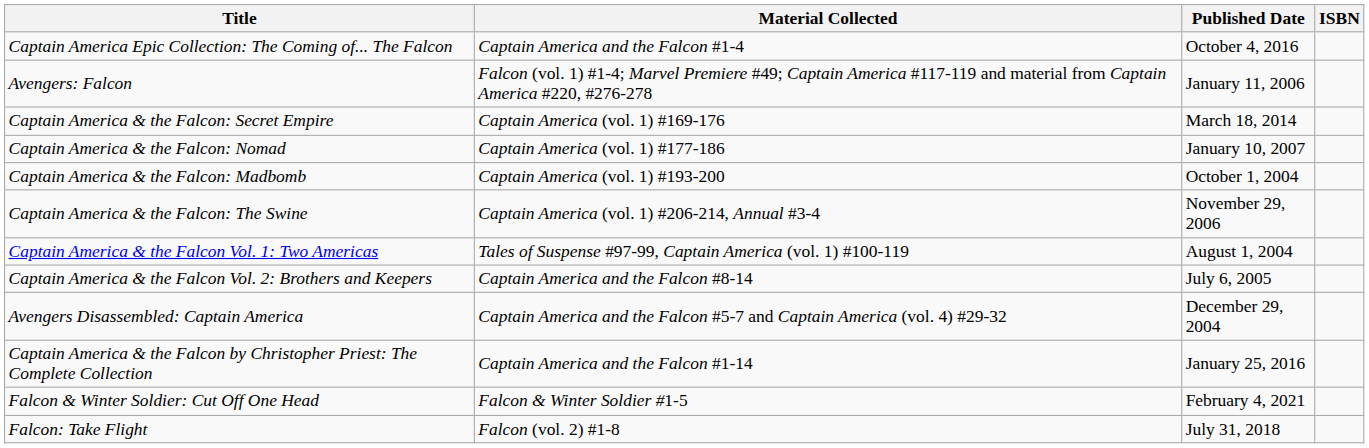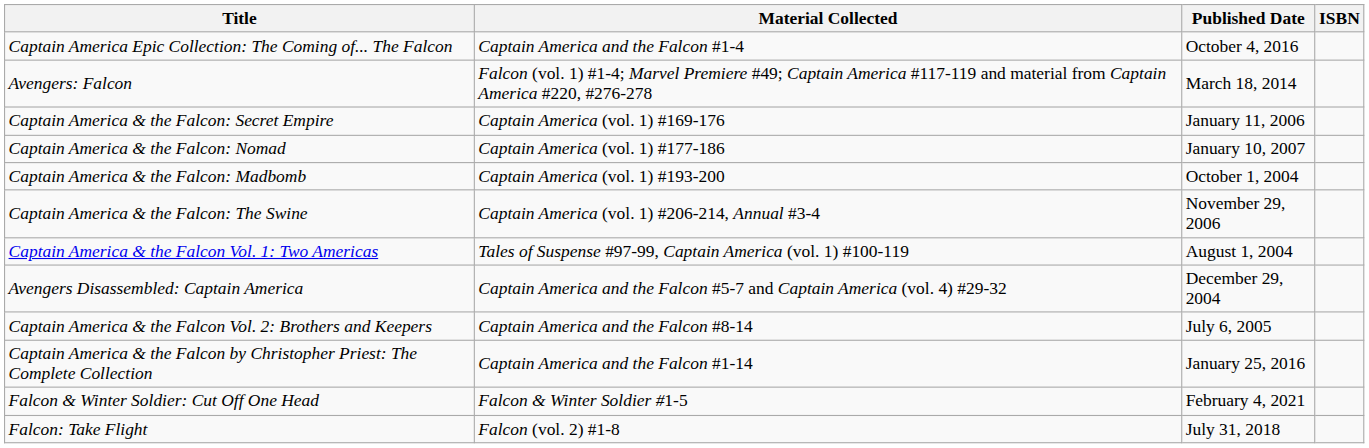 <table class="wikitable">
 <tr>
 <th>Title</th>
 <th>Material Collected</th>
 <th>Published Date</th>
 <th>ISBN</th>
 </tr>
 <tr>
 <td><em>Captain America Epic Collection: The Coming of... The Falcon</em></td>
 <td><em>Captain America and the Falcon</em> #1-4</td>
 <td>October 4, 2016</td>
 <td></td>
 </tr>
 <tr>
 <td><em>Avengers: Falcon</em></td>
 <td><em>Falcon</em> (vol. 1) #1-4; <em>Marvel Premiere</em> #49; <em>Captain America</em> #117-119 and material from <em>Captain America</em> #220, #276-278</td>
-<td>January 11, 2006</td>
+<td>March 18, 2014</td>
 <td></td>
 </tr>
 <tr>
 <td><em>Captain America & the Falcon: Secret Empire</em></td>
 <td><em>Captain America</em> (vol. 1) #169-176</td>
-<td>March 18, 2014</td>
+<td>January 11, 2006</td>
 <td></td>
 </tr>
 <tr>
 <td><em>Captain America & the Falcon: Nomad</em></td>
 <td><em>Captain America</em> (vol. 1) #177-186</td>
 <td>January 10, 2007</td>
 <td></td>
 </tr>
 <tr>
 <td><em>Captain America & the Falcon: Madbomb</em></td>
 <td><em>Captain America</em> (vol. 1) #193-200</td>
 <td>October 1, 2004</td>
 <td></td>
 </tr>
 <tr>
 <td><em>Captain America & the Falcon: The Swine</em></td>
 <td><em>Captain America</em> (vol. 1) #206-214, <em>Annual</em> #3-4</td>
 <td>November 29, 2006</td>
 <td></td>
 </tr>
 <tr>
 <td><em><a href='#'>Captain America & the Falcon Vol. 1: Two Americas</a></em></td>
 <td><em>Tales of Suspense</em> #97-99, <em>Captain America</em> (vol. 1) #100-119</td>
 <td>August 1, 2004</td>
 <td></td>
 </tr>
 <tr>
+<td><em>Avengers Disassembled: Captain America</em></td>
+<td><em>Captain America and the Falcon</em> #5-7 and <em>Captain America</em> (vol. 4) #29-32</td>
+<td>December 29, 2004</td>
+<td></td>
+</tr>
+<tr>
 <td><em>Captain America & the Falcon Vol. 2: Brothers and Keepers</em></td>
 <td><em>Captain America and the Falcon</em> #8-14</td>
 <td>July 6, 2005</td>
-<td></td>
-</tr>
-<tr>
-<td><em>Avengers Disassembled: Captain America</em></td>
-<td><em>Captain America and the Falcon</em> #5-7 and <em>Captain America</em> (vol. 4) #29-32</td>
-<td>December 29, 2004</td>
 <td></td>
 </tr>
 <tr>
 <td><em>Captain America & the Falcon by Christopher Priest: The Complete Collection</em></td>
 <td><em>Captain America and the Falcon</em> #1-14</td>
 <td>January 25, 2016</td>
 <td></td>
 </tr>
 <tr>
 <td><em>Falcon & Winter Soldier: Cut Off One Head</em></td>
 <td><em>Falcon & Winter Soldier #</em>1-5</td>
 <td>February 4, 2021</td>
 <td></td>
 </tr>
 <tr>
 <td><em>Falcon: Take Flight</em></td>
 <td><em>Falcon</em> (vol. 2) #1-8</td>
 <td>July 31, 2018</td>
 <td></td>
 </tr>
 </table>
